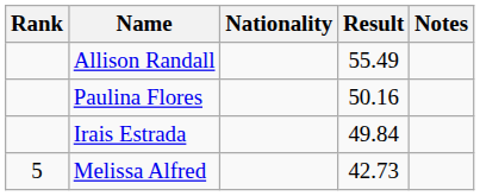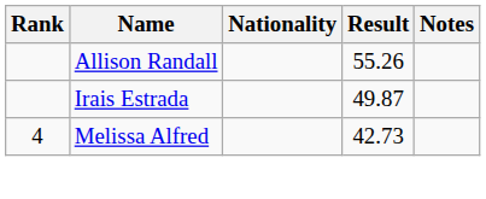 <table class="wikitable sortable" style="text-align:center;font-size:95%">
 <tr>
 <th>Rank</th>
 <th>Name</th>
 <th>Nationality</th>
 <th>Result</th>
 <th>Notes</th>
 </tr>
 <tr>
 <td></td>
 <td align=left><a href='#'>Allison Randall</a></td>
 <td align=left></td>
-<td>55.49</td>
-<td></td>
-</tr>
-<tr>
-<td></td>
-<td align=left><a href='#'>Paulina Flores</a></td>
-<td align=left></td>
-<td>50.16</td>
+<td>55.26</td>
 <td></td>
 </tr>
 <tr>
 <td></td>
 <td align=left><a href='#'>Irais Estrada</a></td>
 <td align=left></td>
-<td>49.84</td>
+<td>49.87</td>
 <td></td>
 </tr>
 <tr>
-<td>5</td>
+<td>4</td>
 <td align=left><a href='#'>Melissa Alfred</a></td>
 <td align=left></td>
 <td>42.73</td>
 <td></td>
 </tr>
 </table>
